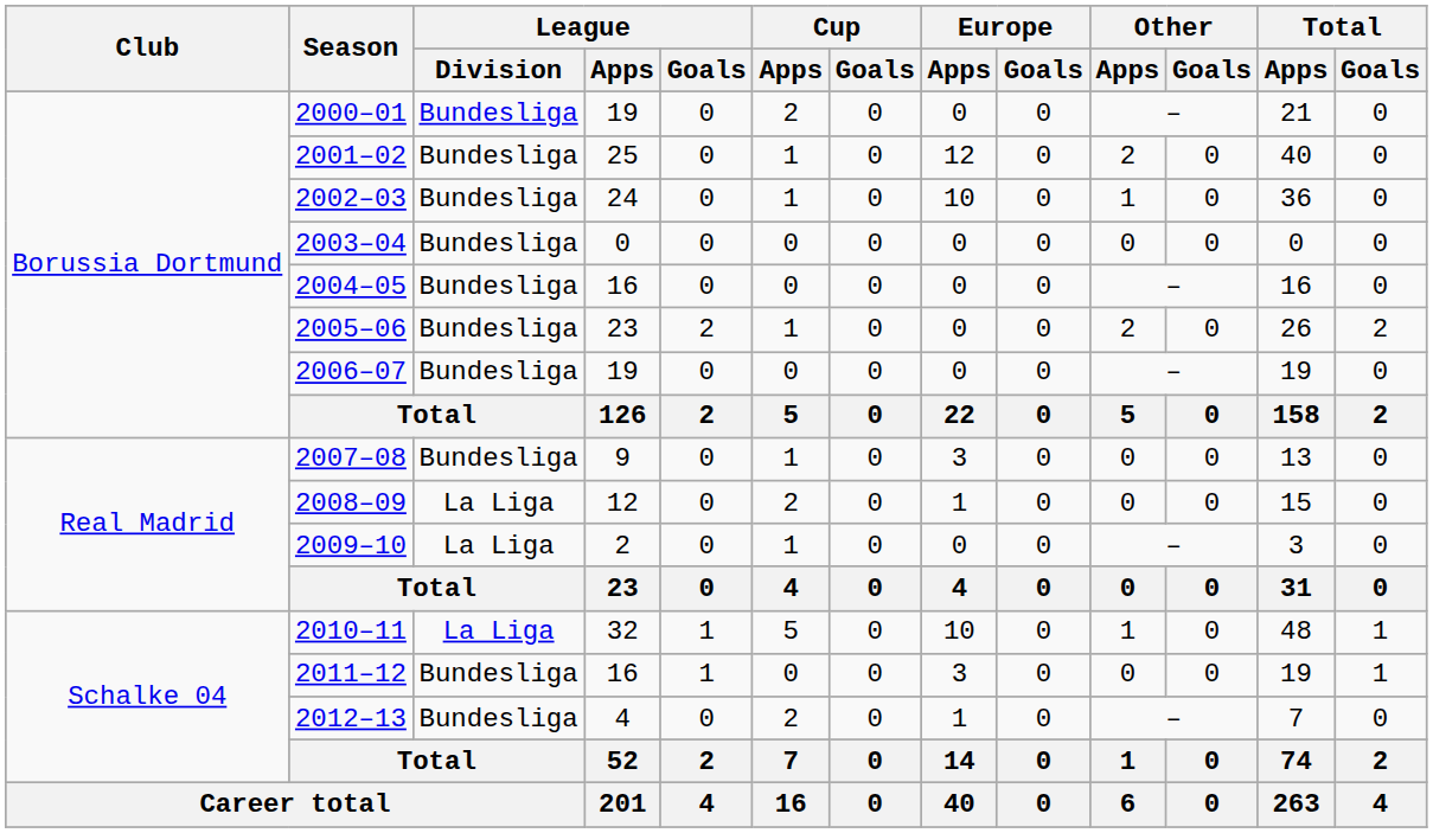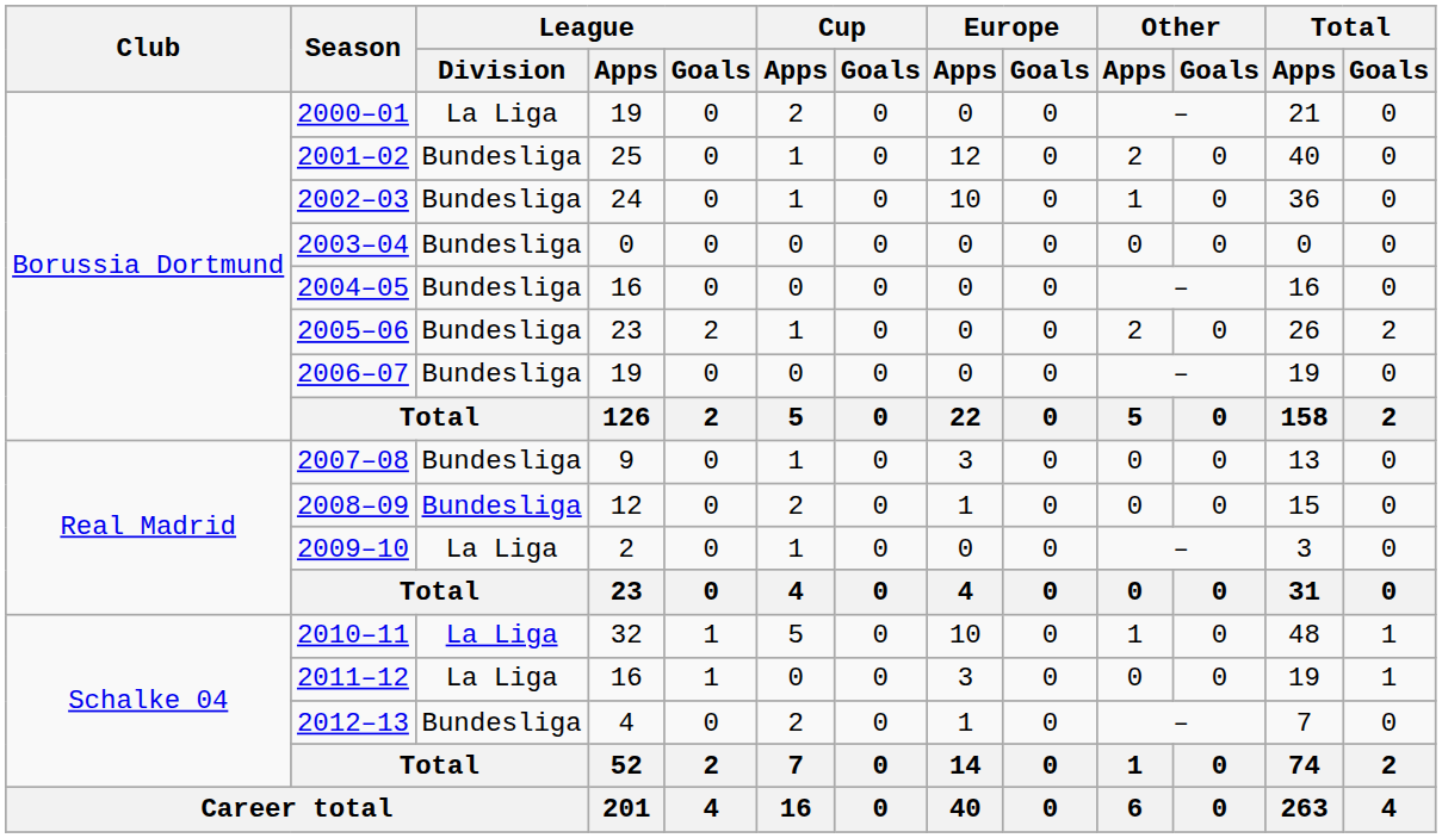 <table class="wikitable" style="text-align: center;">
 <tr>
 <th rowspan="2">Club</th>
 <th rowspan="2">Season</th>
 <th colspan="3">League</th>
 <th colspan="2">Cup</th>
 <th colspan="2">Europe</th>
 <th colspan="2">Other</th>
 <th colspan="2">Total</th>
 </tr>
 <tr>
 <th>Division</th>
 <th>Apps</th>
 <th>Goals</th>
 <th>Apps</th>
 <th>Goals</th>
 <th>Apps</th>
 <th>Goals</th>
 <th>Apps</th>
 <th>Goals</th>
 <th>Apps</th>
 <th>Goals</th>
 </tr>
 <tr>
 <td rowspan="8"><a href='#'>Borussia Dortmund</a></td>
 <td><a href='#'>2000–01</a></td>
-<td><a href='#'>Bundesliga</a></td>
+<td>La Liga</td>
 <td>19</td>
 <td>0</td>
 <td>2</td>
 <td>0</td>
 <td>0</td>
 <td>0</td>
 <td colspan="2">–</td>
 <td>21</td>
 <td>0</td>
 </tr>
 <tr>
 <td><a href='#'>2001–02</a></td>
 <td>Bundesliga</td>
 <td>25</td>
 <td>0</td>
 <td>1</td>
 <td>0</td>
 <td>12</td>
 <td>0</td>
 <td>2</td>
 <td>0</td>
 <td>40</td>
 <td>0</td>
 </tr>
 <tr>
 <td><a href='#'>2002–03</a></td>
 <td>Bundesliga</td>
 <td>24</td>
 <td>0</td>
 <td>1</td>
 <td>0</td>
 <td>10</td>
 <td>0</td>
 <td>1</td>
 <td>0</td>
 <td>36</td>
 <td>0</td>
 </tr>
 <tr>
 <td><a href='#'>2003–04</a></td>
 <td>Bundesliga</td>
 <td>0</td>
 <td>0</td>
 <td>0</td>
 <td>0</td>
 <td>0</td>
 <td>0</td>
 <td>0</td>
 <td>0</td>
 <td>0</td>
 <td>0</td>
 </tr>
 <tr>
 <td><a href='#'>2004–05</a></td>
 <td>Bundesliga</td>
 <td>16</td>
 <td>0</td>
 <td>0</td>
 <td>0</td>
 <td>0</td>
 <td>0</td>
 <td colspan="2">–</td>
 <td>16</td>
 <td>0</td>
 </tr>
 <tr>
 <td><a href='#'>2005–06</a></td>
 <td>Bundesliga</td>
 <td>23</td>
 <td>2</td>
 <td>1</td>
 <td>0</td>
 <td>0</td>
 <td>0</td>
 <td>2</td>
 <td>0</td>
 <td>26</td>
 <td>2</td>
 </tr>
 <tr>
 <td><a href='#'>2006–07</a></td>
 <td>Bundesliga</td>
 <td>19</td>
 <td>0</td>
 <td>0</td>
 <td>0</td>
 <td>0</td>
 <td>0</td>
 <td colspan="2">–</td>
 <td>19</td>
 <td>0</td>
 </tr>
 <tr>
 <th colspan="2">Total</th>
 <th>126</th>
 <th>2</th>
 <th>5</th>
 <th>0</th>
 <th>22</th>
 <th>0</th>
 <th>5</th>
 <th>0</th>
 <th>158</th>
 <th>2</th>
 </tr>
 <tr>
 <td rowspan="4"><a href='#'>Real Madrid</a></td>
 <td><a href='#'>2007–08</a></td>
 <td>Bundesliga</td>
 <td>9</td>
 <td>0</td>
 <td>1</td>
 <td>0</td>
 <td>3</td>
 <td>0</td>
 <td>0</td>
 <td>0</td>
 <td>13</td>
 <td>0</td>
 </tr>
 <tr>
 <td><a href='#'>2008–09</a></td>
-<td>La Liga</td>
+<td><a href='#'>Bundesliga</a></td>
 <td>12</td>
 <td>0</td>
 <td>2</td>
 <td>0</td>
 <td>1</td>
 <td>0</td>
 <td>0</td>
 <td>0</td>
 <td>15</td>
 <td>0</td>
 </tr>
 <tr>
 <td><a href='#'>2009–10</a></td>
 <td>La Liga</td>
 <td>2</td>
 <td>0</td>
 <td>1</td>
 <td>0</td>
 <td>0</td>
 <td>0</td>
 <td colspan="2">–</td>
 <td>3</td>
 <td>0</td>
 </tr>
 <tr>
 <th colspan="2">Total</th>
 <th>23</th>
 <th>0</th>
 <th>4</th>
 <th>0</th>
 <th>4</th>
 <th>0</th>
 <th>0</th>
 <th>0</th>
 <th>31</th>
 <th>0</th>
 </tr>
 <tr>
 <td rowspan="4"><a href='#'>Schalke 04</a></td>
 <td><a href='#'>2010–11</a></td>
 <td><a href='#'>La Liga</a></td>
 <td>32</td>
 <td>1</td>
 <td>5</td>
 <td>0</td>
 <td>10</td>
 <td>0</td>
 <td>1</td>
 <td>0</td>
 <td>48</td>
 <td>1</td>
 </tr>
 <tr>
 <td><a href='#'>2011–12</a></td>
-<td>Bundesliga</td>
+<td>La Liga</td>
 <td>16</td>
 <td>1</td>
 <td>0</td>
 <td>0</td>
 <td>3</td>
 <td>0</td>
 <td>0</td>
 <td>0</td>
 <td>19</td>
 <td>1</td>
 </tr>
 <tr>
 <td><a href='#'>2012–13</a></td>
 <td>Bundesliga</td>
 <td>4</td>
 <td>0</td>
 <td>2</td>
 <td>0</td>
 <td>1</td>
 <td>0</td>
 <td colspan="2">–</td>
 <td>7</td>
 <td>0</td>
 </tr>
 <tr>
 <th colspan="2">Total</th>
 <th>52</th>
 <th>2</th>
 <th>7</th>
 <th>0</th>
 <th>14</th>
 <th>0</th>
 <th>1</th>
 <th>0</th>
 <th>74</th>
 <th>2</th>
 </tr>
 <tr>
 <th colspan="3">Career total</th>
 <th>201</th>
 <th>4</th>
 <th>16</th>
 <th>0</th>
 <th>40</th>
 <th>0</th>
 <th>6</th>
 <th>0</th>
 <th>263</th>
 <th>4</th>
 </tr>
 </table>
